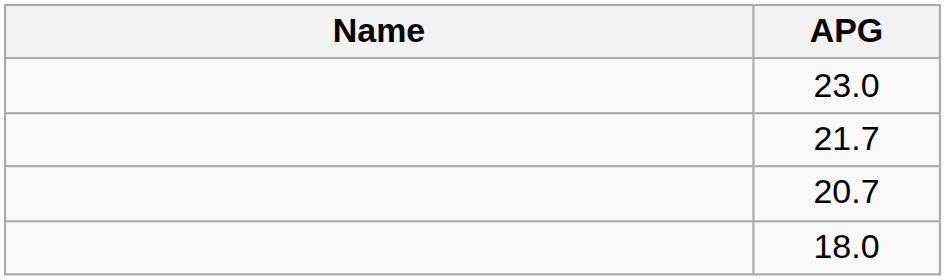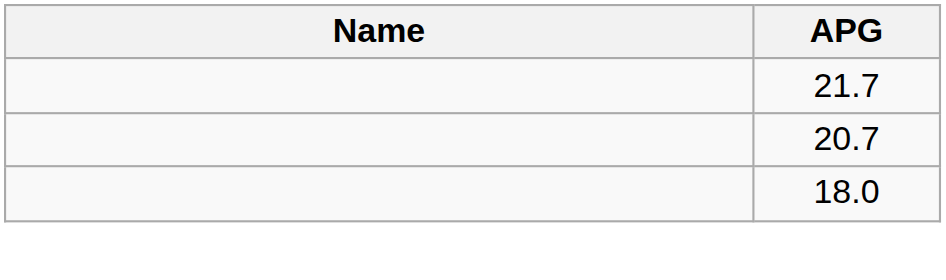 <table class=wikitable width="50%">
 <tr>
 <th width="80%">Name</th>
 <th width="20%">APG</th>
-</tr>
-<tr>
-<td></td>
-<td align=center>23.0</td>
 </tr>
 <tr>
 <td></td>
 <td align=center>21.7</td>
 </tr>
 <tr>
 <td></td>
 <td align=center>20.7</td>
 </tr>
 <tr>
 <td></td>
 <td align=center>18.0</td>
 </tr>
 </table>
